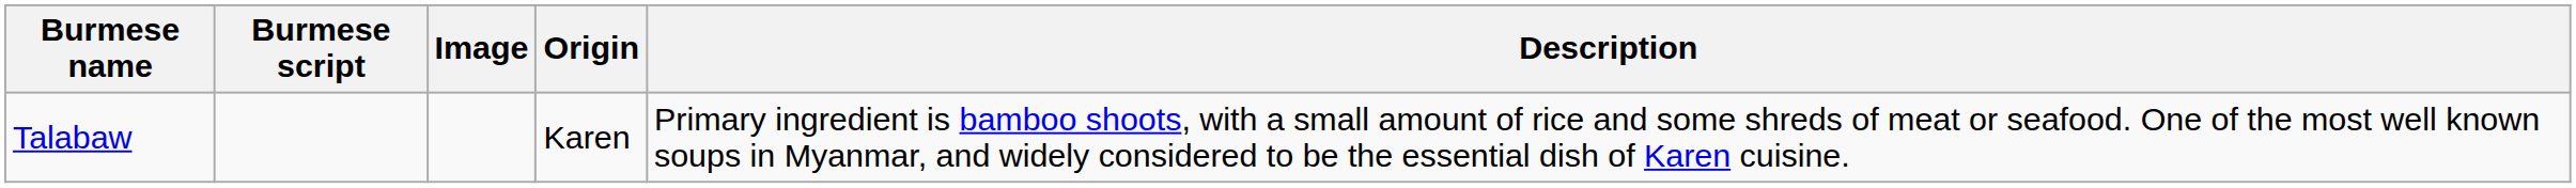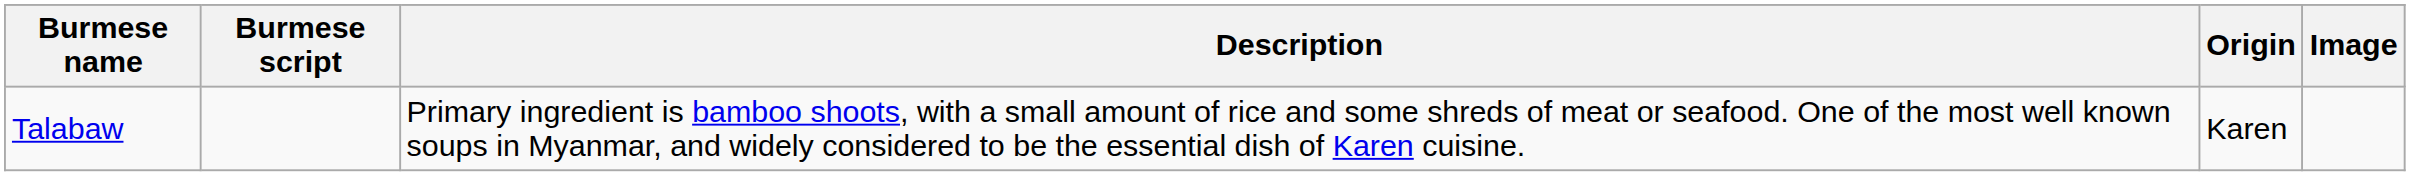 <table class="wikitable sortable" style="width:100%;">
 <tr>
 <th>Burmese name</th>
 <th>Burmese script</th>
+<th>Description</th>
+<th>Origin</th>
 <th>Image</th>
-<th>Origin</th>
-<th>Description</th>
 </tr>
 <tr>
 <td><a href='#'>Talabaw</a></td>
 <td></td>
+<td>Primary ingredient is <a href='#'>bamboo shoots</a>, with a small amount of rice and some shreds of meat or seafood. One of the most well known soups in Myanmar, and widely considered to be the essential dish of <a href='#'>Karen</a> cuisine.</td>
+<td>Karen</td>
 <td></td>
-<td>Karen</td>
-<td>Primary ingredient is <a href='#'>bamboo shoots</a>, with a small amount of rice and some shreds of meat or seafood. One of the most well known soups in Myanmar, and widely considered to be the essential dish of <a href='#'>Karen</a> cuisine.</td>
 </tr>
 </table>
